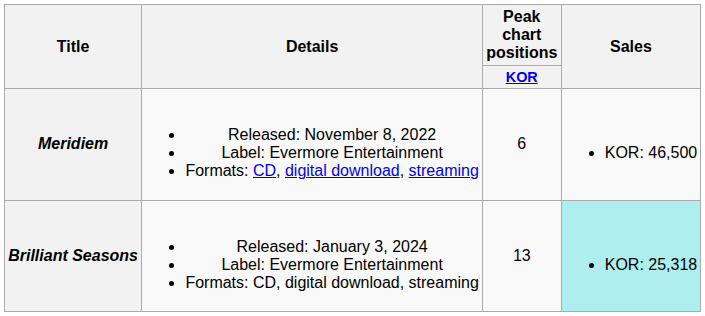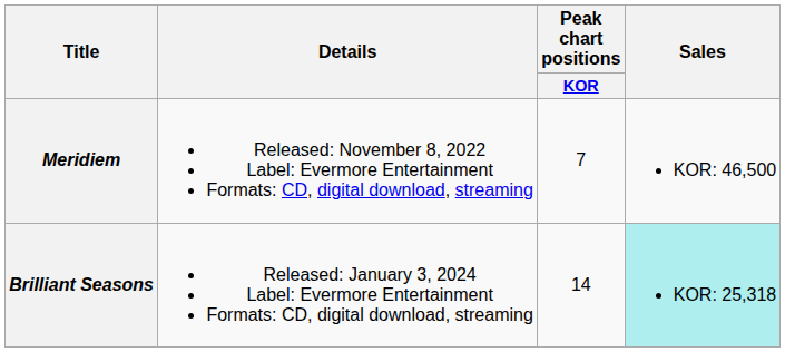 <table class="wikitable plainrowheaders" style="text-align:center">
 <tr>
 <th scope="col" rowspan="2">Title</th>
 <th scope="col" rowspan="2">Details</th>
 <th scope="col" colspan="1">Peak chart positions</th>
 <th scope="col" rowspan="2">Sales</th>
 </tr>
 <tr>
 <th scope="col" style="font-size:90%; width:3em"><a href='#'>KOR</a><br></th>
 </tr>
 <tr>
 <th scope="row"><em>Meridiem</em></th>
 <td><br><ul><li>Released: November 8, 2022</li><li>Label: Evermore Entertainment</li><li>Formats: <a href='#'>CD</a>, <a href='#'>digital download</a>, <a href='#'>streaming</a></li></ul></td>
-<td>6</td>
+<td>7</td>
 <td><br><ul><li>KOR: 46,500</li></ul></td>
 </tr>
 <tr>
 <th scope="row"><em>Brilliant Seasons</em></th>
 <td><br><ul><li>Released: January 3, 2024</li><li>Label: Evermore Entertainment</li><li>Formats: CD, digital download, streaming</li></ul></td>
-<td>13</td>
+<td>14</td>
 <td style="background: paleturquoise;"><br><ul><li>KOR: 25,318</li></ul></td>
 </tr>
 </table>
